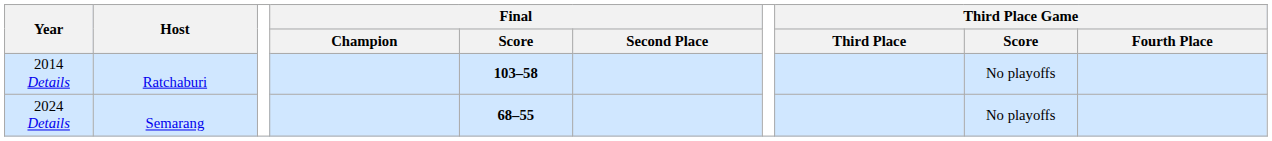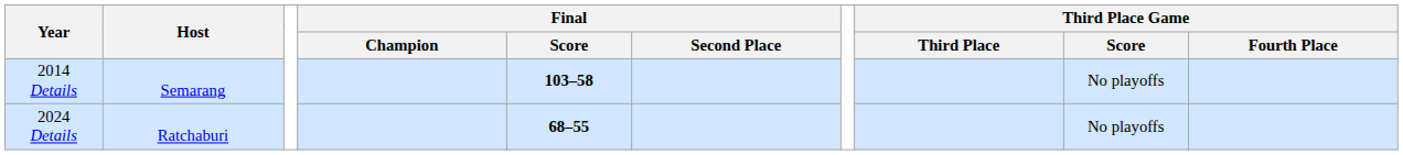 <table class="wikitable" style="font-size:90%; width: 98%; text-align: center;">
 <tr bgcolor=#C1D8FF>
 <th rowspan=2 width=7%>Year</th>
 <th rowspan=2 width=13%>Host</th>
 <td width=1% rowspan=4 bgcolor=ffffff></td>
 <th colspan=3>Final</th>
 <td width=1% rowspan=4 bgcolor=ffffff></td>
 <th colspan=3>Third Place Game</th>
 </tr>
 <tr bgcolor=#EFEFEF>
 <th width=15%>Champion</th>
 <th width=9%>Score</th>
 <th width=15%>Second Place</th>
 <th width=15%>Third Place</th>
 <th width=9%>Score</th>
 <th width=15%>Fourth Place</th>
 </tr>
 <tr bgcolor=#D0E7FF>
 <td>2014 <br> <em><a href='#'>Details</a></em></td>
-<td><br><a href='#'>Ratchaburi</a></td>
+<td><br><a href='#'>Semarang</a></td>
 <td><strong></strong></td>
 <td><strong>103–58</strong></td>
 <td></td>
 <td></td>
 <td><span>No playoffs</span></td>
 <td></td>
 </tr>
 <tr bgcolor=#D0E7FF>
 <td>2024 <br> <em><a href='#'>Details</a></em></td>
-<td><br><a href='#'>Semarang</a></td>
+<td><br><a href='#'>Ratchaburi</a></td>
 <td><strong></strong></td>
 <td><strong>68–55</strong></td>
 <td></td>
 <td></td>
 <td><span>No playoffs</span></td>
 <td></td>
 </tr>
 </table>
